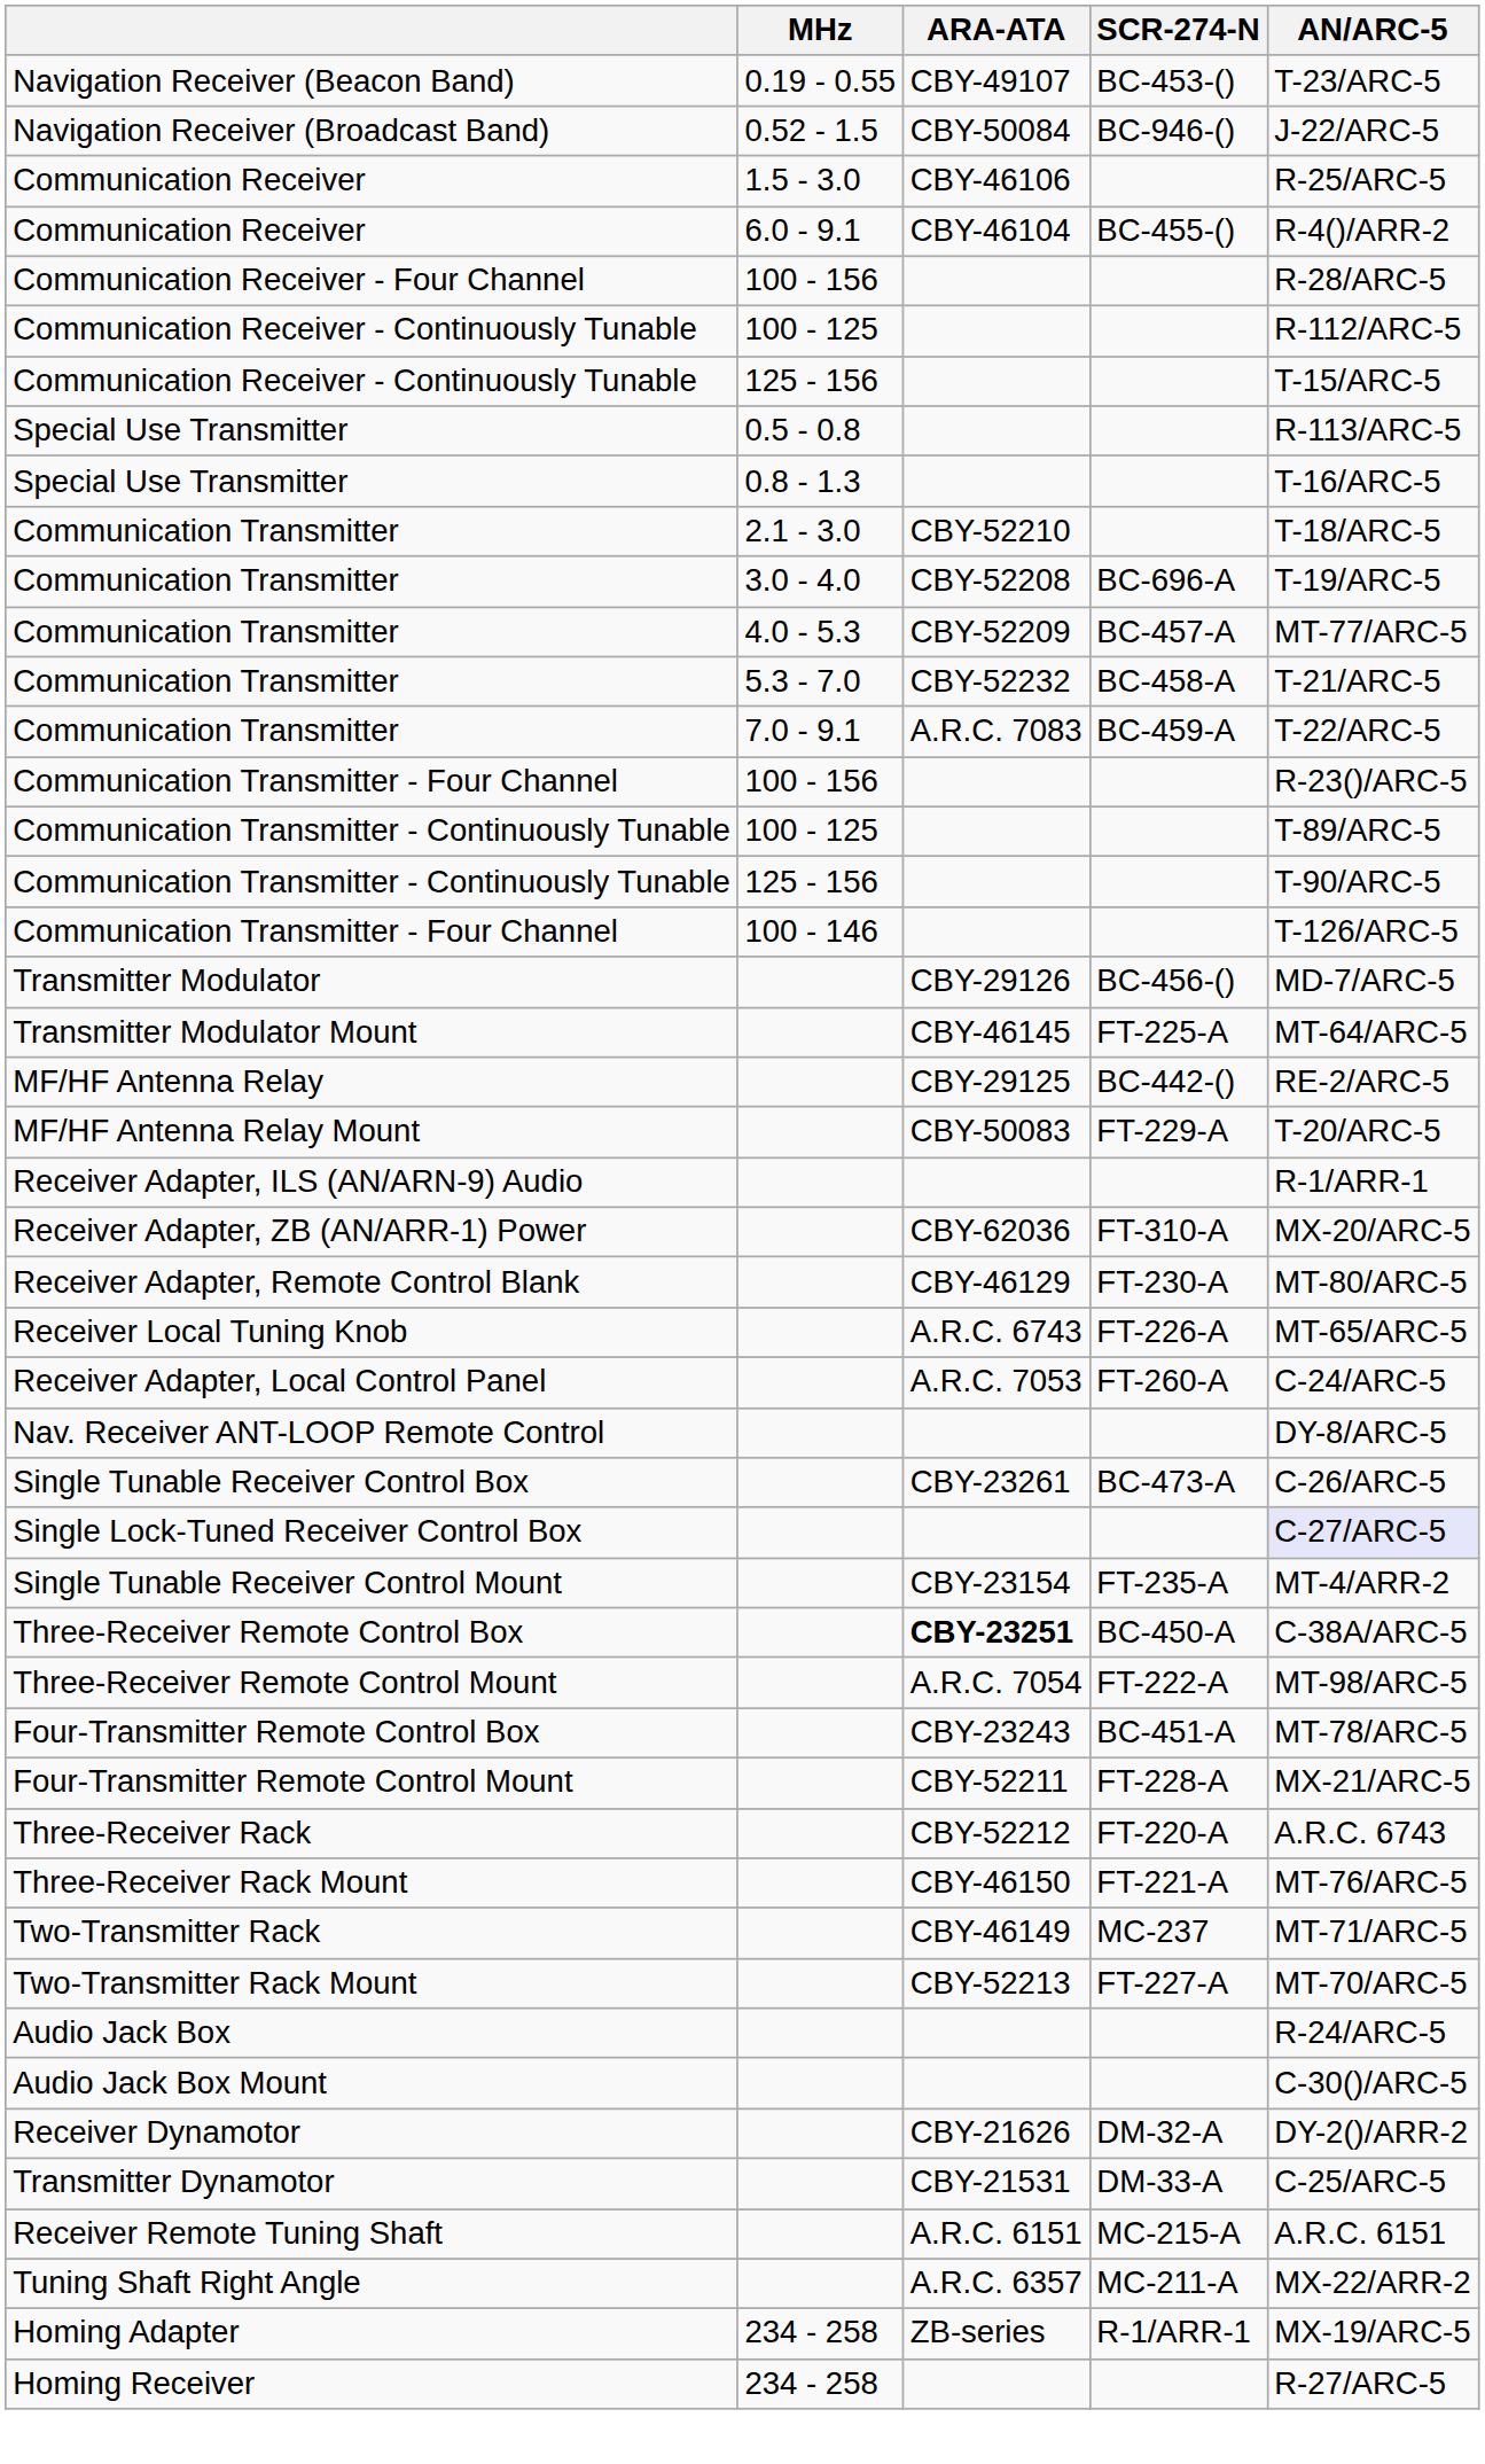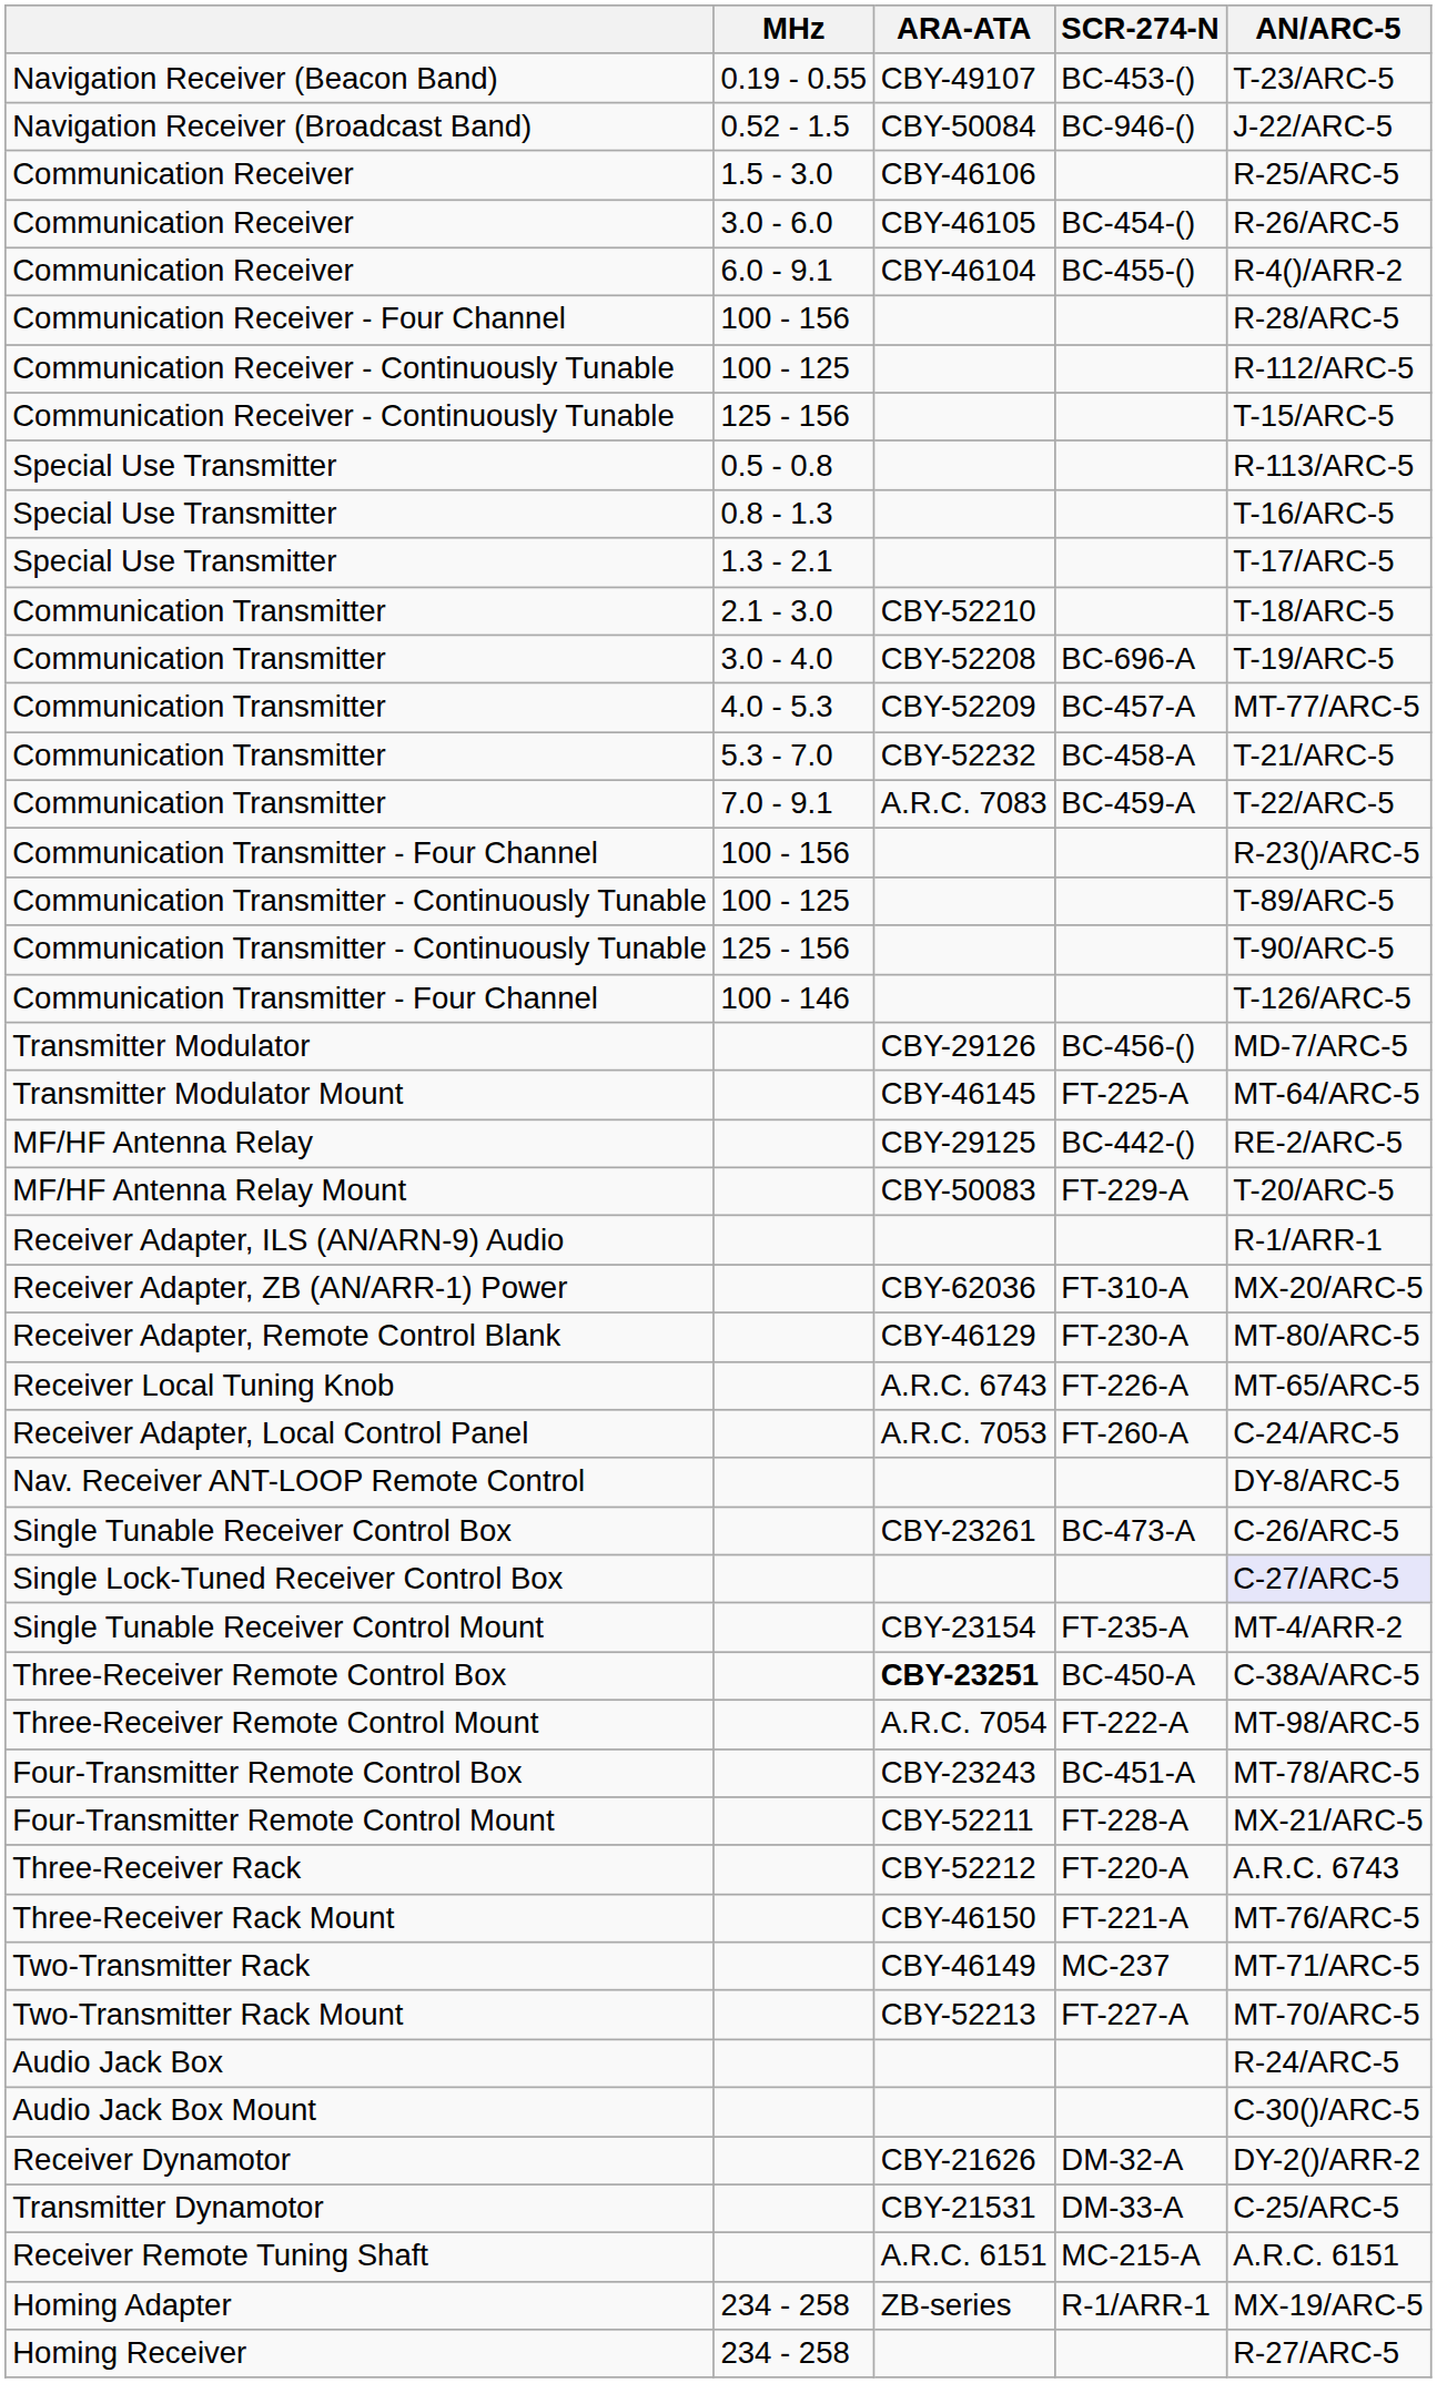 <table class="wikitable">
 <tr>
 <th></th>
 <th>MHz</th>
 <th>ARA-ATA</th>
 <th>SCR-274-N</th>
 <th>AN/ARC-5</th>
 </tr>
 <tr>
 <td>Navigation Receiver (Beacon Band)</td>
 <td>0.19 - 0.55</td>
 <td>CBY-49107</td>
 <td>BC-453-()</td>
 <td>T-23/ARC-5</td>
 </tr>
 <tr>
 <td>Navigation Receiver (Broadcast Band)</td>
 <td>0.52 - 1.5</td>
 <td>CBY-50084</td>
 <td>BC-946-()</td>
 <td>J-22/ARC-5</td>
 </tr>
 <tr>
 <td>Communication Receiver</td>
 <td>1.5 - 3.0</td>
 <td>CBY-46106</td>
 <td></td>
 <td>R-25/ARC-5</td>
+</tr>
+<tr>
+<td>Communication Receiver</td>
+<td>3.0 - 6.0</td>
+<td>CBY-46105</td>
+<td>BC-454-()</td>
+<td>R-26/ARC-5</td>
 </tr>
 <tr>
 <td>Communication Receiver</td>
 <td>6.0 - 9.1</td>
 <td>CBY-46104</td>
 <td>BC-455-()</td>
 <td>R-4()/ARR-2</td>
 </tr>
 <tr>
 <td>Communication Receiver - Four Channel</td>
 <td>100 - 156</td>
 <td></td>
 <td></td>
 <td>R-28/ARC-5</td>
 </tr>
 <tr>
 <td>Communication Receiver - Continuously Tunable</td>
 <td>100 - 125</td>
 <td></td>
 <td></td>
 <td>R-112/ARC-5</td>
 </tr>
 <tr>
 <td>Communication Receiver - Continuously Tunable</td>
 <td>125 - 156</td>
 <td></td>
 <td></td>
 <td>T-15/ARC-5</td>
 </tr>
 <tr>
 <td>Special Use Transmitter</td>
 <td>0.5 - 0.8</td>
 <td></td>
 <td></td>
 <td>R-113/ARC-5</td>
 </tr>
 <tr>
 <td>Special Use Transmitter</td>
 <td>0.8 - 1.3</td>
 <td></td>
 <td></td>
 <td>T-16/ARC-5</td>
+</tr>
+<tr>
+<td>Special Use Transmitter</td>
+<td>1.3 - 2.1</td>
+<td></td>
+<td></td>
+<td>T-17/ARC-5</td>
 </tr>
 <tr>
 <td>Communication Transmitter</td>
 <td>2.1 - 3.0</td>
 <td>CBY-52210</td>
 <td></td>
 <td>T-18/ARC-5</td>
 </tr>
 <tr>
 <td>Communication Transmitter</td>
 <td>3.0 - 4.0</td>
 <td>CBY-52208</td>
 <td>BC-696-A</td>
 <td>T-19/ARC-5</td>
 </tr>
 <tr>
 <td>Communication Transmitter</td>
 <td>4.0 - 5.3</td>
 <td>CBY-52209</td>
 <td>BC-457-A</td>
 <td>MT-77/ARC-5</td>
 </tr>
 <tr>
 <td>Communication Transmitter</td>
 <td>5.3 - 7.0</td>
 <td>CBY-52232</td>
 <td>BC-458-A</td>
 <td>T-21/ARC-5</td>
 </tr>
 <tr>
 <td>Communication Transmitter</td>
 <td>7.0 - 9.1</td>
 <td>A.R.C. 7083</td>
 <td>BC-459-A</td>
 <td>T-22/ARC-5</td>
 </tr>
 <tr>
 <td>Communication Transmitter - Four Channel</td>
 <td>100 - 156</td>
 <td></td>
 <td></td>
 <td>R-23()/ARC-5</td>
 </tr>
 <tr>
 <td>Communication Transmitter - Continuously Tunable</td>
 <td>100 - 125</td>
 <td></td>
 <td></td>
 <td>T-89/ARC-5</td>
 </tr>
 <tr>
 <td>Communication Transmitter - Continuously Tunable</td>
 <td>125 - 156</td>
 <td></td>
 <td></td>
 <td>T-90/ARC-5</td>
 </tr>
 <tr>
 <td>Communication Transmitter - Four Channel</td>
 <td>100 - 146</td>
 <td></td>
 <td></td>
 <td>T-126/ARC-5</td>
 </tr>
 <tr>
 <td>Transmitter Modulator</td>
 <td></td>
 <td>CBY-29126</td>
 <td>BC-456-()</td>
 <td>MD-7/ARC-5</td>
 </tr>
 <tr>
 <td>Transmitter Modulator Mount</td>
 <td></td>
 <td>CBY-46145</td>
 <td>FT-225-A</td>
 <td>MT-64/ARC-5</td>
 </tr>
 <tr>
 <td>MF/HF Antenna Relay</td>
 <td></td>
 <td>CBY-29125</td>
 <td>BC-442-()</td>
 <td>RE-2/ARC-5</td>
 </tr>
 <tr>
 <td>MF/HF Antenna Relay Mount</td>
 <td></td>
 <td>CBY-50083</td>
 <td>FT-229-A</td>
 <td>T-20/ARC-5</td>
 </tr>
 <tr>
 <td>Receiver Adapter, ILS (AN/ARN-9) Audio</td>
 <td></td>
 <td></td>
 <td></td>
 <td>R-1/ARR-1</td>
 </tr>
 <tr>
 <td>Receiver Adapter, ZB (AN/ARR-1) Power</td>
 <td></td>
 <td>CBY-62036</td>
 <td>FT-310-A</td>
 <td>MX-20/ARC-5</td>
 </tr>
 <tr>
 <td>Receiver Adapter, Remote Control Blank</td>
 <td></td>
 <td>CBY-46129</td>
 <td>FT-230-A</td>
 <td>MT-80/ARC-5</td>
 </tr>
 <tr>
 <td>Receiver Local Tuning Knob</td>
 <td></td>
 <td>A.R.C. 6743</td>
 <td>FT-226-A</td>
 <td>MT-65/ARC-5</td>
 </tr>
 <tr>
 <td>Receiver Adapter, Local Control Panel</td>
 <td></td>
 <td>A.R.C. 7053</td>
 <td>FT-260-A</td>
 <td>C-24/ARC-5</td>
 </tr>
 <tr>
 <td>Nav. Receiver ANT-LOOP Remote Control</td>
 <td></td>
 <td></td>
 <td></td>
 <td>DY-8/ARC-5</td>
 </tr>
 <tr>
 <td>Single Tunable Receiver Control Box</td>
 <td></td>
 <td>CBY-23261</td>
 <td>BC-473-A</td>
 <td>C-26/ARC-5</td>
 </tr>
 <tr>
 <td>Single Lock-Tuned Receiver Control Box</td>
 <td></td>
 <td></td>
 <td></td>
 <td style="background: lavender;">C-27/ARC-5</td>
 </tr>
 <tr>
 <td>Single Tunable Receiver Control Mount</td>
 <td></td>
 <td>CBY-23154</td>
 <td>FT-235-A</td>
 <td>MT-4/ARR-2</td>
 </tr>
 <tr>
 <td>Three-Receiver Remote Control Box</td>
 <td></td>
 <td><strong>CBY-23251</strong></td>
 <td>BC-450-A</td>
 <td>C-38A/ARC-5</td>
 </tr>
 <tr>
 <td>Three-Receiver Remote Control Mount</td>
 <td></td>
 <td>A.R.C. 7054</td>
 <td>FT-222-A</td>
 <td>MT-98/ARC-5</td>
 </tr>
 <tr>
 <td>Four-Transmitter Remote Control Box</td>
 <td></td>
 <td>CBY-23243</td>
 <td>BC-451-A</td>
 <td>MT-78/ARC-5</td>
 </tr>
 <tr>
 <td>Four-Transmitter Remote Control Mount</td>
 <td></td>
 <td>CBY-52211</td>
 <td>FT-228-A</td>
 <td>MX-21/ARC-5</td>
 </tr>
 <tr>
 <td>Three-Receiver Rack</td>
 <td></td>
 <td>CBY-52212</td>
 <td>FT-220-A</td>
 <td>A.R.C. 6743</td>
 </tr>
 <tr>
 <td>Three-Receiver Rack Mount</td>
 <td></td>
 <td>CBY-46150</td>
 <td>FT-221-A</td>
 <td>MT-76/ARC-5</td>
 </tr>
 <tr>
 <td>Two-Transmitter Rack</td>
 <td></td>
 <td>CBY-46149</td>
 <td>MC-237</td>
 <td>MT-71/ARC-5</td>
 </tr>
 <tr>
 <td>Two-Transmitter Rack Mount</td>
 <td></td>
 <td>CBY-52213</td>
 <td>FT-227-A</td>
 <td>MT-70/ARC-5</td>
 </tr>
 <tr>
 <td>Audio Jack Box</td>
 <td></td>
 <td></td>
 <td></td>
 <td>R-24/ARC-5</td>
 </tr>
 <tr>
 <td>Audio Jack Box Mount</td>
 <td></td>
 <td></td>
 <td></td>
 <td>C-30()/ARC-5</td>
 </tr>
 <tr>
 <td>Receiver Dynamotor</td>
 <td></td>
 <td>CBY-21626</td>
 <td>DM-32-A</td>
 <td>DY-2()/ARR-2</td>
 </tr>
 <tr>
 <td>Transmitter Dynamotor</td>
 <td></td>
 <td>CBY-21531</td>
 <td>DM-33-A</td>
 <td>C-25/ARC-5</td>
 </tr>
 <tr>
 <td>Receiver Remote Tuning Shaft</td>
 <td></td>
 <td>A.R.C. 6151</td>
 <td>MC-215-A</td>
 <td>A.R.C. 6151</td>
 </tr>
 <tr>
-<td>Tuning Shaft Right Angle</td>
-<td></td>
-<td>A.R.C. 6357</td>
-<td>MC-211-A</td>
-<td>MX-22/ARR-2</td>
-</tr>
-<tr>
 <td>Homing Adapter</td>
 <td>234 - 258</td>
 <td>ZB-series</td>
 <td>R-1/ARR-1</td>
 <td>MX-19/ARC-5</td>
 </tr>
 <tr>
 <td>Homing Receiver</td>
 <td>234 - 258</td>
 <td></td>
 <td></td>
 <td>R-27/ARC-5</td>
 </tr>
 </table>
